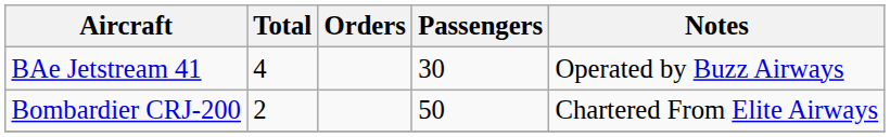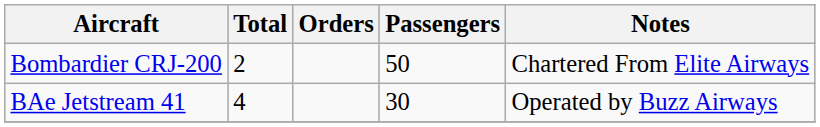 <table class="wikitable" border=2>
 <tr>
 <th>Aircraft</th>
 <th>Total</th>
 <th>Orders</th>
 <th>Passengers</th>
 <th>Notes</th>
 </tr>
 <tr>
+<td><a href='#'>Bombardier CRJ-200</a></td>
+<td>2</td>
+<td></td>
+<td>50</td>
+<td>Chartered From <a href='#'>Elite Airways</a></td>
+</tr>
+<tr>
 <td><a href='#'>BAe Jetstream 41</a></td>
 <td>4</td>
 <td></td>
 <td>30</td>
 <td>Operated by <a href='#'>Buzz Airways</a></td>
 </tr>
 <tr>
-<td><a href='#'>Bombardier CRJ-200</a></td>
-<td>2</td>
-<td></td>
-<td>50</td>
-<td>Chartered From <a href='#'>Elite Airways</a></td>
-</tr>
-<tr>
 </tr>
 </table>
